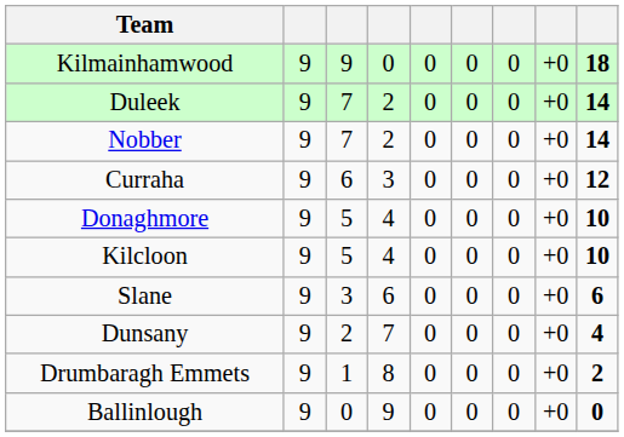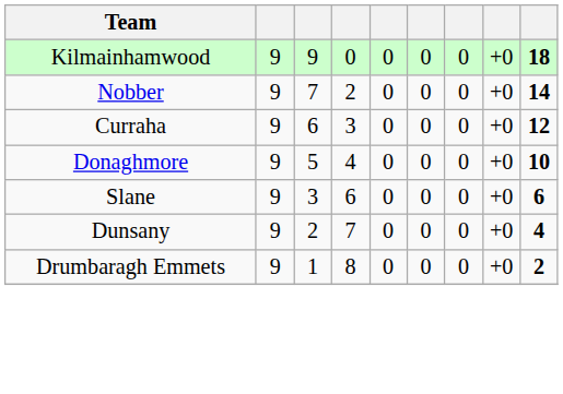 <table class="wikitable" style="text-align:center">
 <tr>
 <th width="175">Team</th>
 <th width="20"></th>
 <th width="20"></th>
 <th width="20"></th>
 <th width="20"></th>
 <th width="20"></th>
 <th width="20"></th>
 <th width="20"></th>
 <th width="20"></th>
 </tr>
 <tr style="background:#cfc;">
 <td>Kilmainhamwood</td>
 <td>9</td>
 <td>9</td>
 <td>0</td>
 <td>0</td>
 <td>0</td>
 <td>0</td>
 <td>+0</td>
 <td><strong>18</strong></td>
-</tr>
-<tr style="background:#cfc;">
-<td>Duleek</td>
-<td>9</td>
-<td>7</td>
-<td>2</td>
-<td>0</td>
-<td>0</td>
-<td>0</td>
-<td>+0</td>
-<td><strong>14</strong></td>
 </tr>
 <tr>
 <td><a href='#'>Nobber</a></td>
 <td>9</td>
 <td>7</td>
 <td>2</td>
 <td>0</td>
 <td>0</td>
 <td>0</td>
 <td>+0</td>
 <td><strong>14</strong></td>
 </tr>
 <tr>
 <td>Curraha</td>
 <td>9</td>
 <td>6</td>
 <td>3</td>
 <td>0</td>
 <td>0</td>
 <td>0</td>
 <td>+0</td>
 <td><strong>12</strong></td>
 </tr>
 <tr>
 <td><a href='#'>Donaghmore</a></td>
-<td>9</td>
-<td>5</td>
-<td>4</td>
-<td>0</td>
-<td>0</td>
-<td>0</td>
-<td>+0</td>
-<td><strong>10</strong></td>
-</tr>
-<tr>
-<td>Kilcloon</td>
 <td>9</td>
 <td>5</td>
 <td>4</td>
 <td>0</td>
 <td>0</td>
 <td>0</td>
 <td>+0</td>
 <td><strong>10</strong></td>
 </tr>
 <tr>
 <td>Slane</td>
 <td>9</td>
 <td>3</td>
 <td>6</td>
 <td>0</td>
 <td>0</td>
 <td>0</td>
 <td>+0</td>
 <td><strong>6</strong></td>
 </tr>
 <tr>
 <td>Dunsany</td>
 <td>9</td>
 <td>2</td>
 <td>7</td>
 <td>0</td>
 <td>0</td>
 <td>0</td>
 <td>+0</td>
 <td><strong>4</strong></td>
 </tr>
 <tr>
 <td>Drumbaragh Emmets</td>
 <td>9</td>
 <td>1</td>
 <td>8</td>
 <td>0</td>
 <td>0</td>
 <td>0</td>
 <td>+0</td>
 <td><strong>2</strong></td>
 </tr>
 <tr>
-<td>Ballinlough</td>
-<td>9</td>
-<td>0</td>
-<td>9</td>
-<td>0</td>
-<td>0</td>
-<td>0</td>
-<td>+0</td>
-<td><strong>0</strong></td>
-</tr>
-<tr>
 </tr>
 </table>
